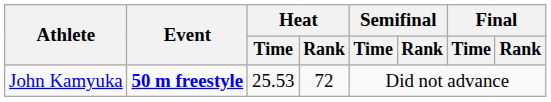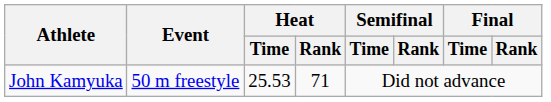 <table class=wikitable style="font-size:90%">
 <tr>
 <th rowspan="2">Athlete</th>
 <th rowspan="2">Event</th>
 <th colspan="2">Heat</th>
 <th colspan="2">Semifinal</th>
 <th colspan="2">Final</th>
 </tr>
 <tr style="font-size:95%">
 <th>Time</th>
 <th>Rank</th>
 <th>Time</th>
 <th>Rank</th>
 <th>Time</th>
 <th>Rank</th>
 </tr>
 <tr align=center>
 <td align=left><a href='#'>John Kamyuka</a></td>
-<td align=left><strong><a href='#'>50 m freestyle</a></strong></td>
+<td align=left><a href='#'>50 m freestyle</a></td>
 <td>25.53</td>
-<td>72</td>
+<td>71</td>
 <td colspan=4>Did not advance</td>
 </tr>
 </table>
